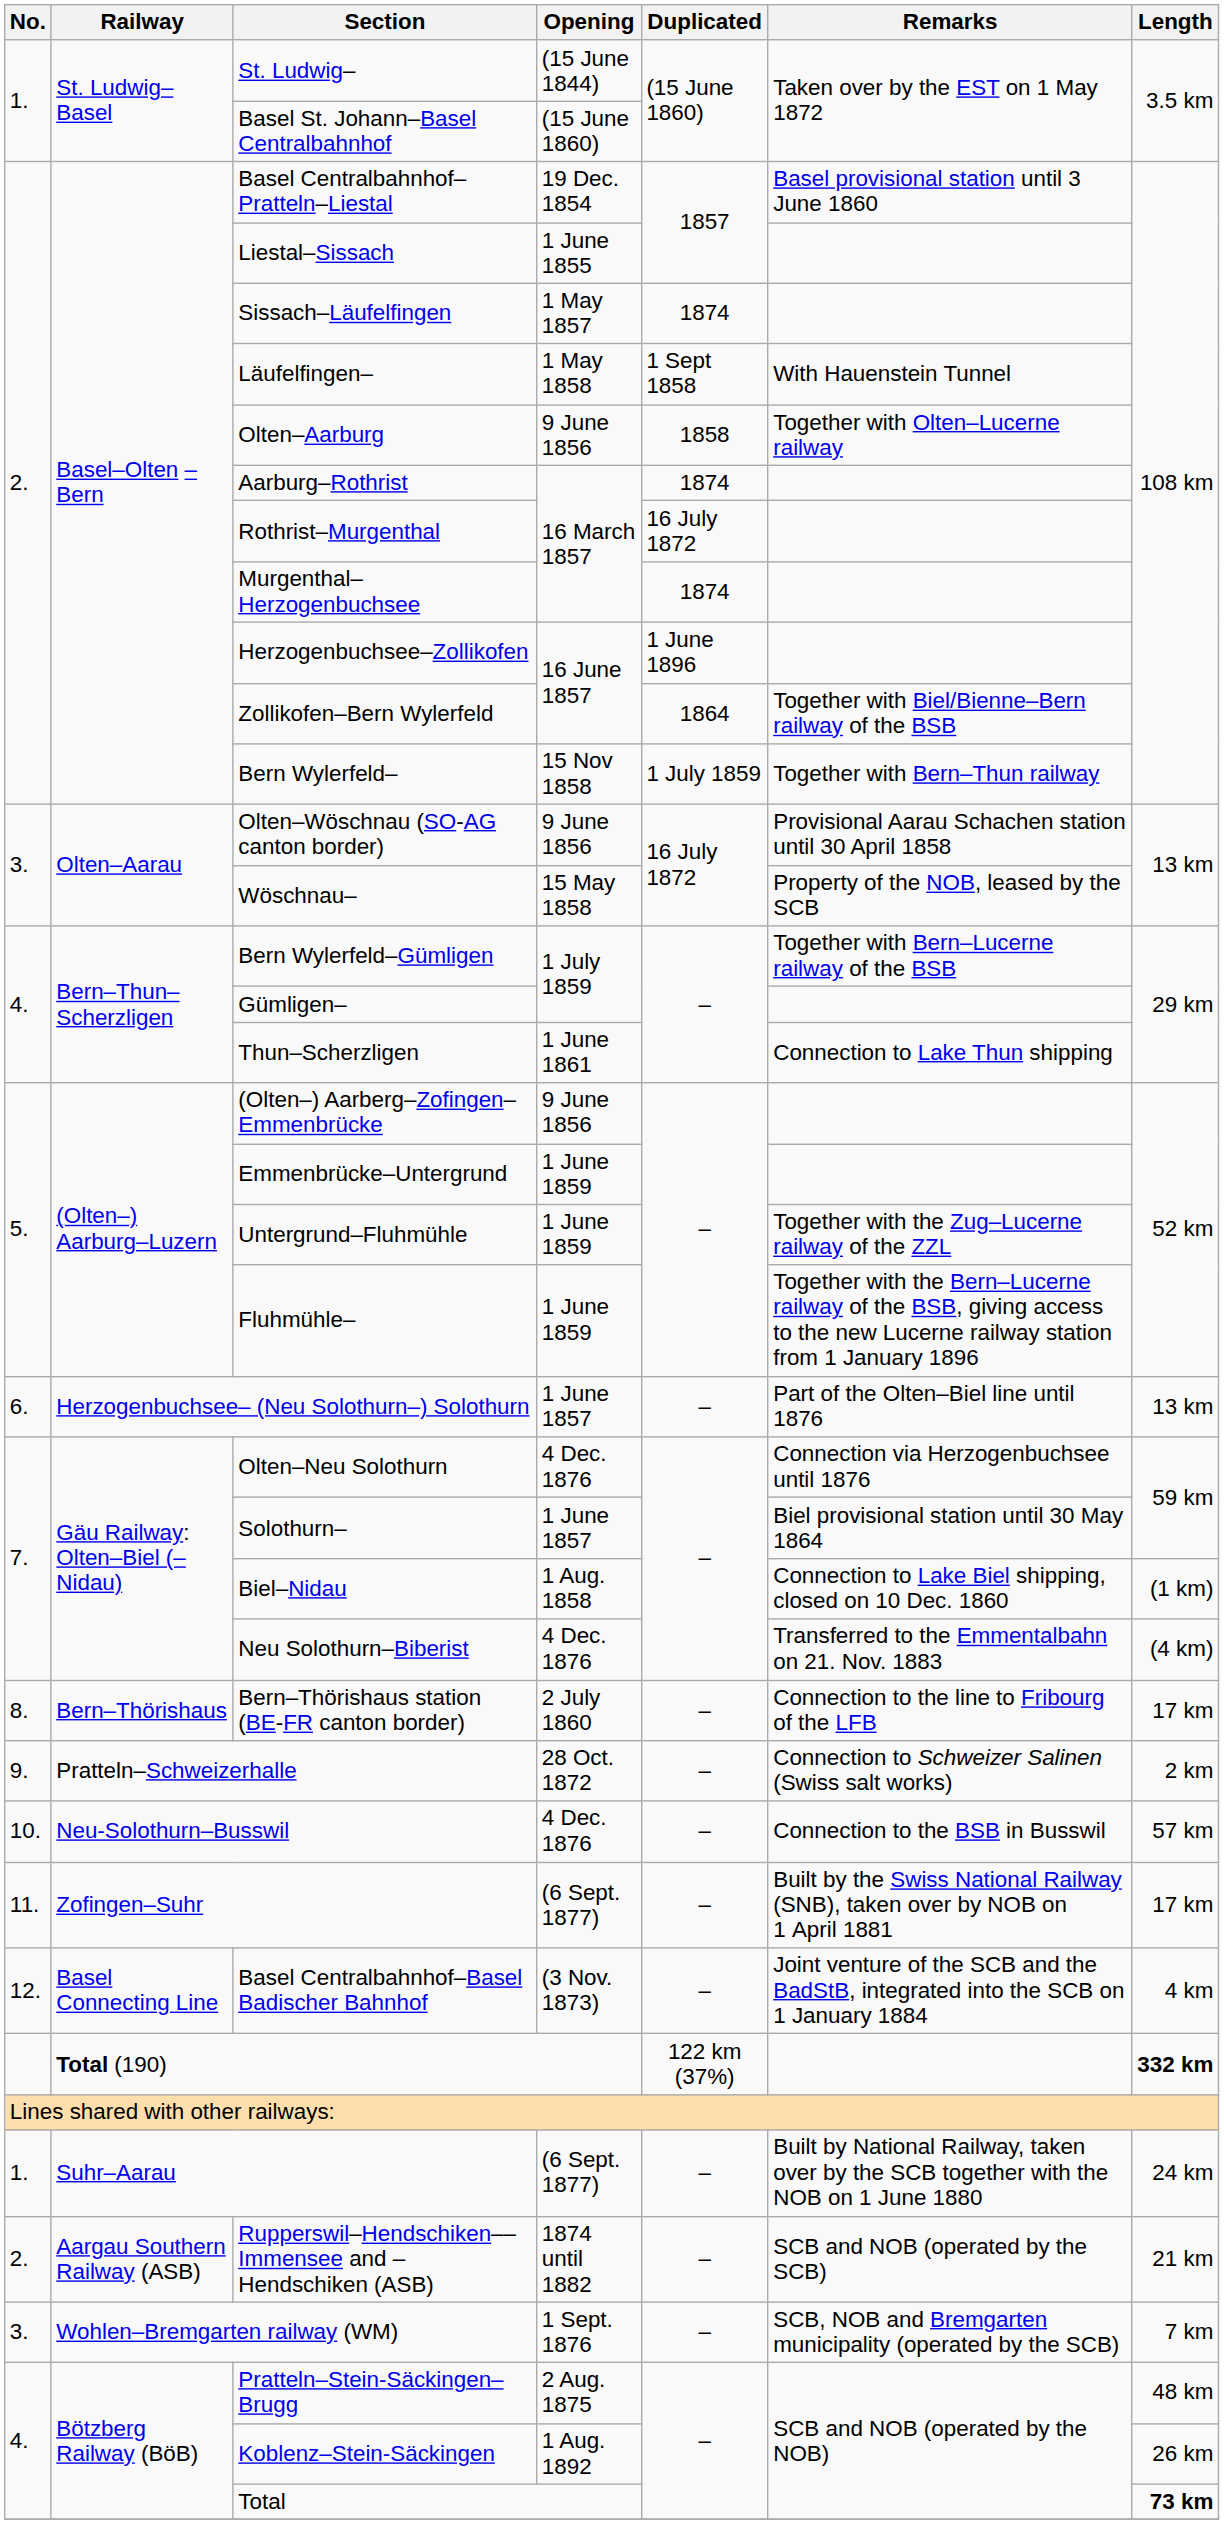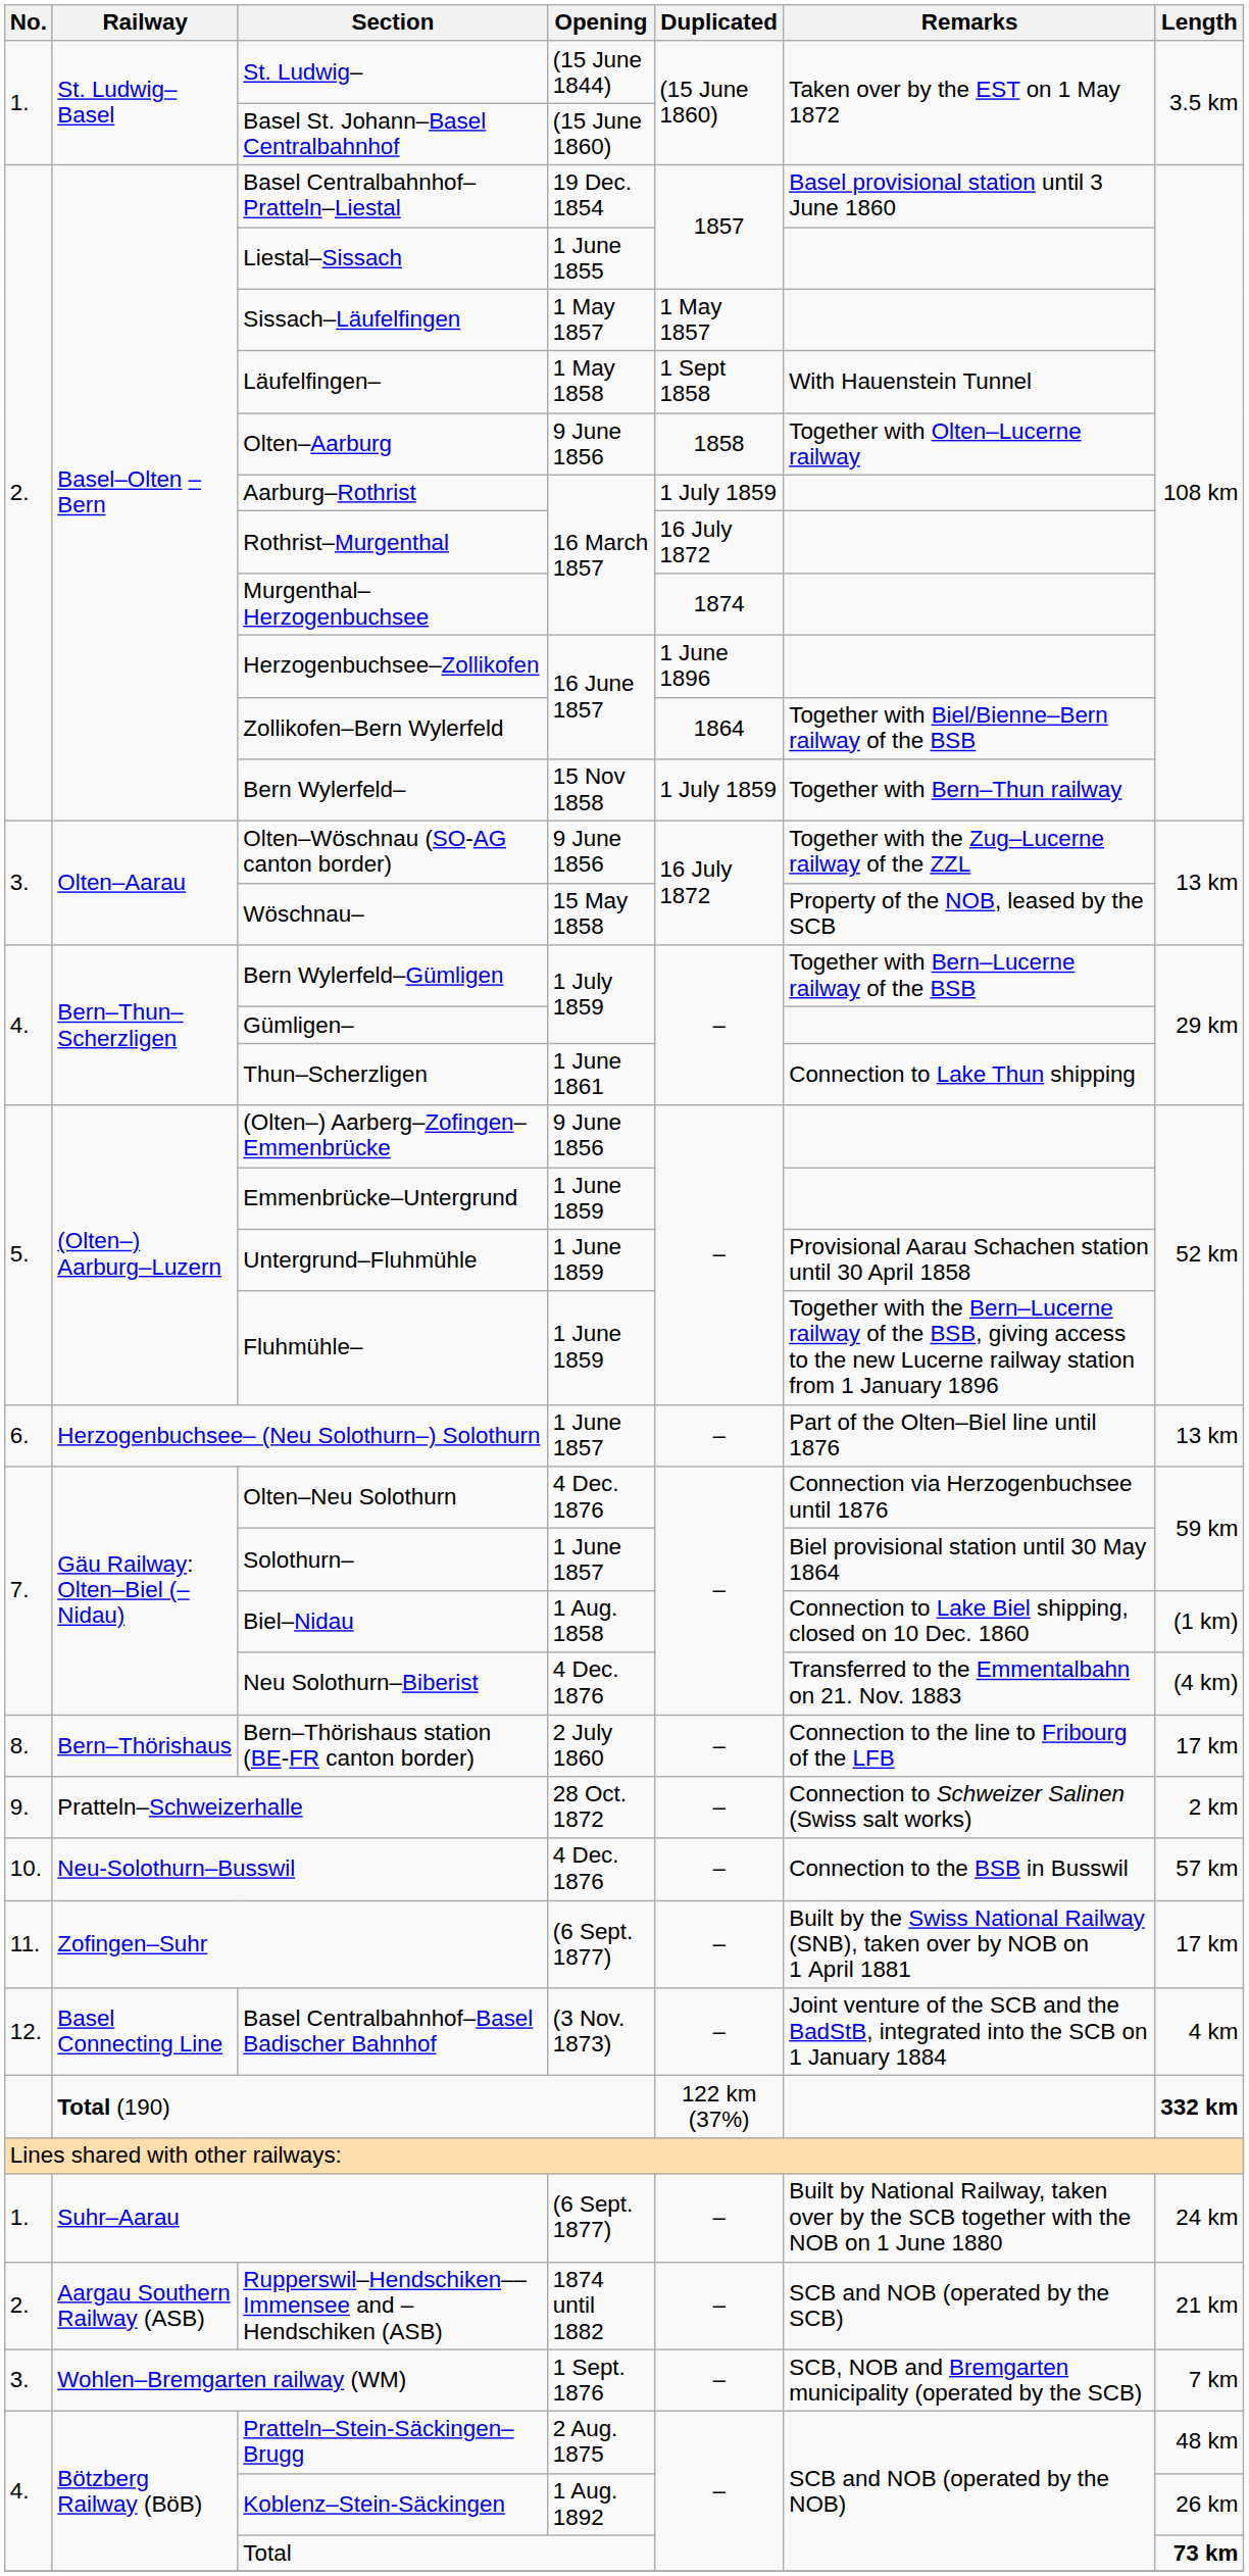 <table class="wikitable">
 <tr>
 <th>No.</th>
 <th style="width:15%">Railway</th>
 <th style="width:25%">Section</th>
 <th>Opening</th>
 <th>Duplicated</th>
 <th style="width:30%">Remarks</th>
 <th>Length</th>
 </tr>
 <tr>
 <td rowspan="2">1.</td>
 <td rowspan="2"><a href='#'>St. Ludwig–Basel</a></td>
 <td><a href='#'>St. Ludwig</a>–</td>
 <td>(15 June 1844)</td>
 <td rowspan="2">(15 June 1860)</td>
 <td rowspan="2">Taken over by the <a href='#'>EST</a> on 1 May 1872</td>
 <td rowspan="2" style="text-align:right">3.5 km</td>
 </tr>
 <tr>
 <td>Basel St. Johann–<a href='#'>Basel Centralbahnhof</a></td>
 <td>(15 June 1860)</td>
 </tr>
 <tr>
 <td rowspan="11">2.</td>
 <td rowspan="11"><a href='#'>Basel–Olten</a> <a href='#'>–Bern</a></td>
 <td>Basel Centralbahnhof–<a href='#'>Pratteln</a>–<a href='#'>Liestal</a></td>
 <td>19 Dec. 1854</td>
 <td rowspan="2" style="text-align:center">1857</td>
 <td><a href='#'>Basel provisional station</a> until 3 June 1860</td>
 <td rowspan="11" style="text-align:right">108 km</td>
 </tr>
 <tr>
 <td>Liestal–<a href='#'>Sissach</a></td>
 <td>1 June 1855</td>
 <td></td>
 </tr>
 <tr>
 <td>Sissach–<a href='#'>Läufelfingen</a></td>
 <td>1 May 1857</td>
-<td style="text-align:center">1874</td>
+<td>1 May 1857</td>
 <td></td>
 </tr>
 <tr>
 <td>Läufelfingen–</td>
 <td>1 May 1858</td>
 <td>1 Sept 1858</td>
 <td>With Hauenstein Tunnel</td>
 </tr>
 <tr>
 <td>Olten–<a href='#'>Aarburg</a></td>
 <td>9 June 1856</td>
 <td style="text-align:center">1858</td>
 <td>Together with <a href='#'>Olten–Lucerne railway</a></td>
 </tr>
 <tr>
 <td>Aarburg–<a href='#'>Rothrist</a></td>
 <td rowspan="3">16 March 1857</td>
-<td style="text-align:center">1874</td>
+<td>1 July 1859</td>
 <td></td>
 </tr>
 <tr>
 <td>Rothrist–<a href='#'>Murgenthal</a></td>
 <td>16 July 1872</td>
 <td></td>
 </tr>
 <tr>
 <td>Murgenthal–<a href='#'>Herzogenbuchsee</a></td>
 <td style="text-align:center">1874</td>
 <td></td>
 </tr>
 <tr>
 <td>Herzogenbuchsee–<a href='#'>Zollikofen</a></td>
 <td rowspan="2">16 June 1857</td>
 <td>1 June 1896</td>
 <td></td>
 </tr>
 <tr>
 <td>Zollikofen–Bern Wylerfeld</td>
 <td style="text-align:center">1864</td>
 <td>Together with <a href='#'>Biel/Bienne–Bern railway</a> of the <a href='#'>BSB</a></td>
 </tr>
 <tr>
 <td>Bern Wylerfeld–</td>
 <td>15 Nov 1858</td>
 <td>1 July 1859</td>
 <td>Together with <a href='#'>Bern–Thun railway</a></td>
 </tr>
 <tr>
 <td rowspan="2">3.</td>
 <td rowspan="2"><a href='#'>Olten–Aarau</a></td>
 <td>Olten–Wöschnau (<a href='#'>SO</a>-<a href='#'>AG</a> canton border)</td>
 <td>9 June 1856</td>
 <td rowspan="2">16 July 1872</td>
-<td>Provisional Aarau Schachen station until 30 April 1858</td>
+<td>Together with the <a href='#'>Zug–Lucerne railway</a> of the <a href='#'>ZZL</a></td>
 <td rowspan="2" style="text-align:right">13 km</td>
 </tr>
 <tr>
 <td>Wöschnau–</td>
 <td>15 May 1858</td>
 <td>Property of the <a href='#'>NOB</a>, leased by the SCB</td>
 </tr>
 <tr>
 <td rowspan="3">4.</td>
 <td rowspan="3"><a href='#'>Bern–Thun–Scherzligen</a></td>
 <td>Bern Wylerfeld–<a href='#'>Gümligen</a></td>
 <td rowspan="2">1 July 1859</td>
 <td rowspan="3" style="text-align:center">–</td>
 <td>Together with <a href='#'>Bern–Lucerne railway</a> of the <a href='#'>BSB</a></td>
 <td rowspan="3" style="text-align:right">29 km</td>
 </tr>
 <tr>
 <td>Gümligen–</td>
 <td></td>
 </tr>
 <tr>
 <td>Thun–Scherzligen</td>
 <td>1 June 1861</td>
 <td>Connection to <a href='#'>Lake Thun</a> shipping</td>
 </tr>
 <tr>
 <td rowspan="4">5.</td>
 <td rowspan="4"><a href='#'>(Olten–) Aarburg–Luzern</a></td>
 <td>(Olten–) Aarberg–<a href='#'>Zofingen</a>–<a href='#'>Emmenbrücke</a></td>
 <td>9 June 1856</td>
 <td rowspan="4" style="text-align:center">–</td>
 <td></td>
 <td rowspan="4" style="text-align:right">52 km</td>
 </tr>
 <tr>
 <td>Emmenbrücke–Untergrund</td>
 <td>1 June 1859</td>
 <td></td>
 </tr>
 <tr>
 <td>Untergrund–Fluhmühle</td>
 <td>1 June 1859</td>
-<td>Together with the <a href='#'>Zug–Lucerne railway</a> of the <a href='#'>ZZL</a></td>
+<td>Provisional Aarau Schachen station until 30 April 1858</td>
 </tr>
 <tr>
 <td>Fluhmühle–</td>
 <td>1 June 1859</td>
 <td>Together with the <a href='#'>Bern–Lucerne railway</a> of the <a href='#'>BSB</a>, giving access to the new Lucerne railway station from 1 January 1896</td>
 </tr>
 <tr>
 <td>6.</td>
 <td colspan="2"><a href='#'>Herzogenbuchsee– (Neu Solothurn–) Solothurn</a></td>
 <td>1 June 1857</td>
 <td style="text-align:center">–</td>
 <td>Part of the Olten–Biel line until 1876</td>
 <td style="text-align:right">13 km</td>
 </tr>
 <tr>
 <td rowspan="4">7.</td>
 <td rowspan="4"><a href='#'>Gäu Railway</a>: <a href='#'>Olten–Biel (–Nidau)</a></td>
 <td>Olten–Neu Solothurn</td>
 <td>4 Dec. 1876</td>
 <td rowspan="4" style="text-align:center">–</td>
 <td>Connection via Herzogenbuchsee until 1876</td>
 <td rowspan="2" style="text-align:right">59 km</td>
 </tr>
 <tr>
 <td>Solothurn–</td>
 <td>1 June 1857</td>
 <td>Biel provisional station until 30 May 1864</td>
 </tr>
 <tr>
 <td>Biel–<a href='#'>Nidau</a></td>
 <td>1 Aug. 1858</td>
 <td>Connection to <a href='#'>Lake Biel</a> shipping, closed on 10 Dec. 1860</td>
 <td align="right">(1 km)</td>
 </tr>
 <tr>
 <td>Neu Solothurn–<a href='#'>Biberist</a></td>
 <td>4 Dec. 1876</td>
 <td>Transferred to the <a href='#'>Emmentalbahn</a> on 21. Nov. 1883</td>
 <td style="text-align:right">(4 km)</td>
 </tr>
 <tr>
 <td>8.</td>
 <td><a href='#'>Bern–Thörishaus</a></td>
 <td>Bern–Thörishaus station (<a href='#'>BE</a>-<a href='#'>FR</a> canton border)</td>
 <td>2 July 1860</td>
 <td style="text-align:center">–</td>
 <td>Connection to the line to <a href='#'>Fribourg</a> of the <a href='#'>LFB</a></td>
 <td style="text-align:right">17 km</td>
 </tr>
 <tr>
 <td>9.</td>
 <td colspan="2">Pratteln–<a href='#'>Schweizerhalle</a></td>
 <td>28 Oct. 1872</td>
 <td style="text-align:center">–</td>
 <td>Connection to <em>Schweizer Salinen</em> (Swiss salt works)</td>
 <td style="text-align:right">2 km</td>
 </tr>
 <tr>
 <td>10.</td>
 <td colspan="2"><a href='#'>Neu-Solothurn–Busswil</a></td>
 <td>4 Dec. 1876</td>
 <td style="text-align:center">–</td>
 <td>Connection to the <a href='#'>BSB</a> in Busswil</td>
 <td style="text-align:right">57 km</td>
 </tr>
 <tr>
 <td>11.</td>
 <td colspan="2"><a href='#'>Zofingen–Suhr</a></td>
 <td>(6 Sept. 1877)</td>
 <td style="text-align:center">–</td>
 <td>Built by the <a href='#'>Swiss National Railway</a> (SNB), taken over by NOB on 1 April 1881</td>
 <td style="text-align:right">17 km</td>
 </tr>
 <tr>
 <td>12.</td>
 <td><a href='#'>Basel Connecting Line</a></td>
 <td>Basel Centralbahnhof–<a href='#'>Basel Badischer Bahnhof</a></td>
 <td>(3 Nov. 1873)</td>
 <td style="text-align:center">–</td>
 <td>Joint venture of the SCB and the <a href='#'>BadStB</a>, integrated into the SCB on 1 January 1884</td>
 <td style="text-align:right">4 km</td>
 </tr>
 <tr>
 <td></td>
 <td colspan="3"><strong>Total</strong> (190)</td>
 <td style="text-align:center">122 km (37%)</td>
 <td></td>
 <td style="text-align:right"><strong>332 km</strong></td>
 </tr>
 <tr>
 <td colspan="7" style="background-color:#FFDEAD;">Lines shared with other railways:</td>
 </tr>
 <tr>
 <td>1.</td>
 <td colspan="2"><a href='#'>Suhr–Aarau</a></td>
 <td>(6 Sept. 1877)</td>
 <td style="text-align:center">–</td>
 <td>Built by National Railway, taken over by the SCB together with the NOB on 1 June 1880</td>
 <td style="text-align:right">24 km</td>
 </tr>
 <tr>
 <td>2.</td>
 <td><a href='#'>Aargau Southern Railway</a> (ASB)</td>
 <td><a href='#'>Rupperswil</a>–<a href='#'>Hendschiken</a>––<a href='#'>Immensee</a> and –Hendschiken (ASB)</td>
 <td>1874 until 1882</td>
 <td style="text-align:center">–</td>
 <td>SCB and NOB (operated by the SCB)</td>
 <td style="text-align:right">21 km</td>
 </tr>
 <tr>
 <td>3.</td>
 <td colspan="2"><a href='#'>Wohlen–Bremgarten railway</a> (WM)</td>
 <td>1 Sept. 1876</td>
 <td style="text-align:center">–</td>
 <td>SCB, NOB and <a href='#'>Bremgarten</a> municipality (operated by the SCB)</td>
 <td style="text-align:right">7 km</td>
 </tr>
 <tr>
 <td rowspan="3">4.</td>
 <td rowspan="3"><a href='#'>Bötzberg Railway</a> (BöB)</td>
 <td><a href='#'>Pratteln–Stein-Säckingen–Brugg</a></td>
 <td>2 Aug. 1875</td>
 <td rowspan="3" style="text-align:center">–</td>
 <td rowspan="3">SCB and NOB (operated by the NOB)</td>
 <td style="text-align:right">48 km</td>
 </tr>
 <tr>
 <td><a href='#'>Koblenz–Stein-Säckingen</a></td>
 <td>1 Aug. 1892</td>
 <td style="text-align:right">26 km</td>
 </tr>
 <tr>
 <td colspan="2">Total</td>
 <td style="text-align:right"><strong>73 km</strong></td>
 </tr>
 <tr>
 </tr>
 </table>
